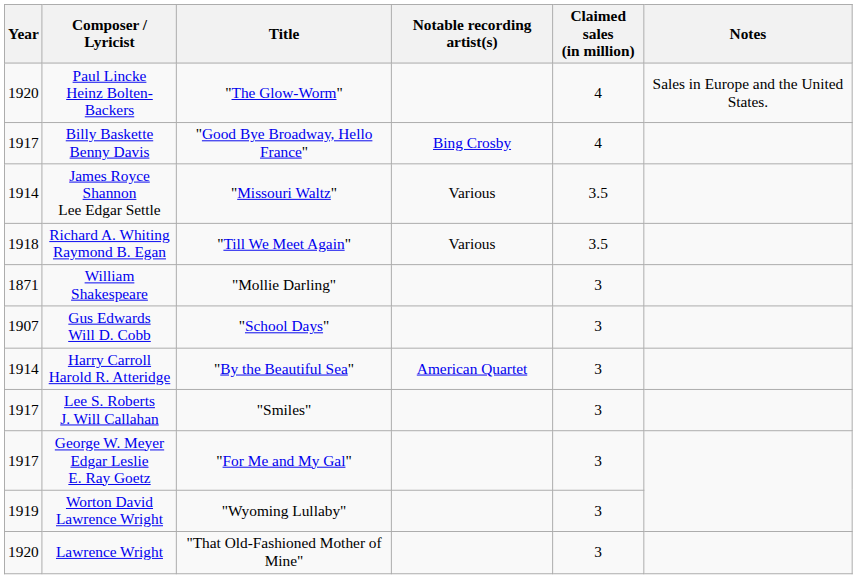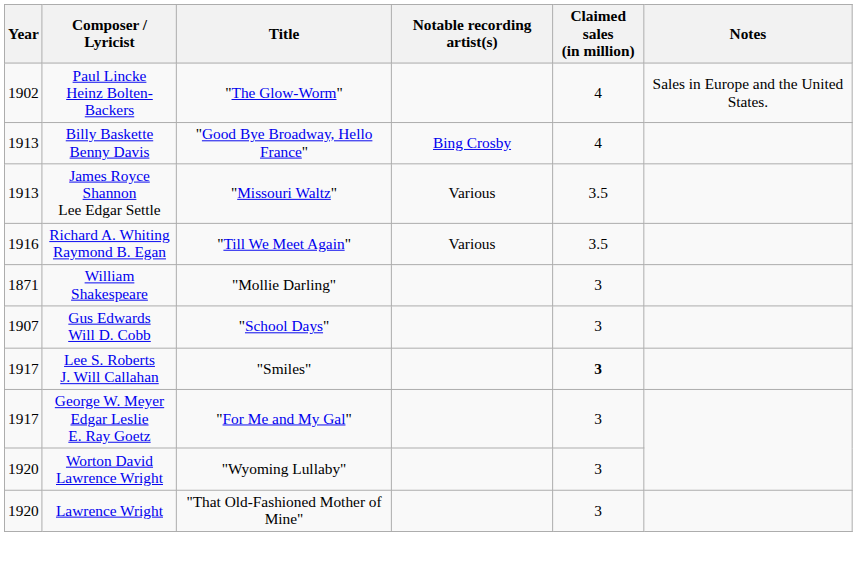 <table class="wikitable sortable" style="width:100%; text-align:center;">
 <tr>
 <th>Year</th>
 <th>Composer / Lyricist</th>
 <th>Title</th>
 <th>Notable recording artist(s)</th>
 <th>Claimed sales<br>(in million)</th>
 <th>Notes</th>
 </tr>
 <tr>
-<td>1920</td>
+<td>1902</td>
 <td><a href='#'>Paul Lincke</a><br><a href='#'>Heinz Bolten-Backers</a></td>
 <td>"<a href='#'>The Glow-Worm</a>"</td>
 <td></td>
 <td>4</td>
 <td>Sales in Europe and the United States.</td>
 </tr>
 <tr>
-<td>1917</td>
+<td>1913</td>
 <td><a href='#'>Billy Baskette</a><br><a href='#'>Benny Davis</a></td>
 <td>"<a href='#'>Good Bye Broadway, Hello France</a>"</td>
 <td><a href='#'>Bing Crosby</a></td>
 <td>4</td>
 <td></td>
 </tr>
 <tr>
-<td>1914</td>
+<td>1913</td>
 <td><a href='#'>James Royce Shannon</a><br>Lee Edgar Settle</td>
 <td>"<a href='#'>Missouri Waltz</a>"</td>
 <td>Various</td>
 <td>3.5</td>
 <td></td>
 </tr>
 <tr>
-<td>1918</td>
+<td>1916</td>
 <td><a href='#'>Richard A. Whiting</a><br><a href='#'>Raymond B. Egan</a></td>
 <td>"<a href='#'>Till We Meet Again</a>"</td>
 <td>Various</td>
 <td>3.5</td>
 <td></td>
 </tr>
 <tr>
 <td>1871</td>
 <td><a href='#'>William Shakespeare</a></td>
 <td>"Mollie Darling"</td>
 <td></td>
 <td>3</td>
 </tr>
 <tr>
 <td>1907</td>
 <td><a href='#'>Gus Edwards</a><br><a href='#'>Will D. Cobb</a></td>
 <td>"<a href='#'>School Days</a>"</td>
 <td></td>
 <td>3</td>
 <td></td>
 </tr>
 <tr>
-<td>1914</td>
-<td><a href='#'>Harry Carroll</a><br><a href='#'>Harold R. Atteridge</a></td>
-<td>"<a href='#'>By the Beautiful Sea</a>"</td>
-<td><a href='#'>American Quartet</a></td>
-<td>3</td>
-<td></td>
-</tr>
-<tr>
 <td>1917</td>
 <td><a href='#'>Lee S. Roberts</a><br><a href='#'>J. Will Callahan</a></td>
 <td>"Smiles"</td>
 <td></td>
-<td>3</td>
+<td><strong>3</strong></td>
 <td></td>
 </tr>
 <tr>
 <td>1917</td>
 <td><a href='#'>George W. Meyer</a><br><a href='#'>Edgar Leslie</a><br><a href='#'>E. Ray Goetz</a></td>
 <td>"<a href='#'>For Me and My Gal</a>"</td>
 <td></td>
 <td>3</td>
 </tr>
 <tr>
-<td>1919</td>
+<td>1920</td>
 <td><a href='#'>Worton David</a><br><a href='#'>Lawrence Wright</a></td>
 <td>"Wyoming Lullaby"</td>
 <td></td>
 <td>3</td>
 </tr>
 <tr>
 <td>1920</td>
 <td><a href='#'>Lawrence Wright</a></td>
 <td>"That Old-Fashioned Mother of Mine"</td>
 <td></td>
 <td>3</td>
 <td></td>
 </tr>
 </table>
